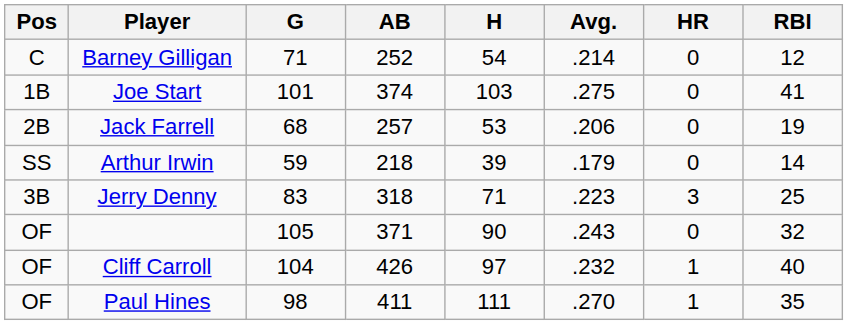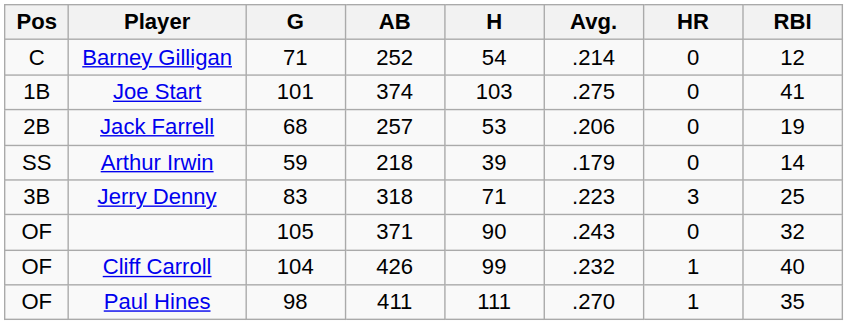 <table class="wikitable sortable">
 <tr>
 <th bgcolor="#DDDDFF" width="5%">Pos</th>
 <th bgcolor="#DDDDFF" width="16%">Player</th>
 <th bgcolor="#DDDDFF" width="9%">G</th>
 <th bgcolor="#DDDDFF" width="9%">AB</th>
 <th bgcolor="#DDDDFF" width="9%">H</th>
 <th bgcolor="#DDDDFF" width="9%">Avg.</th>
 <th bgcolor="#DDDDFF" width="9%">HR</th>
 <th bgcolor="#DDDDFF" width="9%">RBI</th>
 </tr>
 <tr align="center">
 <td>C</td>
 <td><a href='#'>Barney Gilligan</a></td>
 <td>71</td>
 <td>252</td>
 <td>54</td>
 <td>.214</td>
 <td>0</td>
 <td>12</td>
 </tr>
 <tr align=center>
 <td>1B</td>
 <td><a href='#'>Joe Start</a></td>
 <td>101</td>
 <td>374</td>
 <td>103</td>
 <td>.275</td>
 <td>0</td>
 <td>41</td>
 </tr>
 <tr align=center>
 <td>2B</td>
 <td><a href='#'>Jack Farrell</a></td>
 <td>68</td>
 <td>257</td>
 <td>53</td>
 <td>.206</td>
 <td>0</td>
 <td>19</td>
 </tr>
 <tr align=center>
 <td>SS</td>
 <td><a href='#'>Arthur Irwin</a></td>
 <td>59</td>
 <td>218</td>
 <td>39</td>
 <td>.179</td>
 <td>0</td>
 <td>14</td>
 </tr>
 <tr align=center>
 <td>3B</td>
 <td><a href='#'>Jerry Denny</a></td>
 <td>83</td>
 <td>318</td>
 <td>71</td>
 <td>.223</td>
 <td>3</td>
 <td>25</td>
 </tr>
 <tr align=center>
 <td>OF</td>
 <td></td>
 <td>105</td>
 <td>371</td>
 <td>90</td>
 <td>.243</td>
 <td>0</td>
 <td>32</td>
 </tr>
 <tr align="center">
 <td>OF</td>
 <td><a href='#'>Cliff Carroll</a></td>
 <td>104</td>
 <td>426</td>
-<td>97</td>
+<td>99</td>
 <td>.232</td>
 <td>1</td>
 <td>40</td>
 </tr>
 <tr align=center>
 <td>OF</td>
 <td><a href='#'>Paul Hines</a></td>
 <td>98</td>
 <td>411</td>
 <td>111</td>
 <td>.270</td>
 <td>1</td>
 <td>35</td>
 </tr>
 </table>
